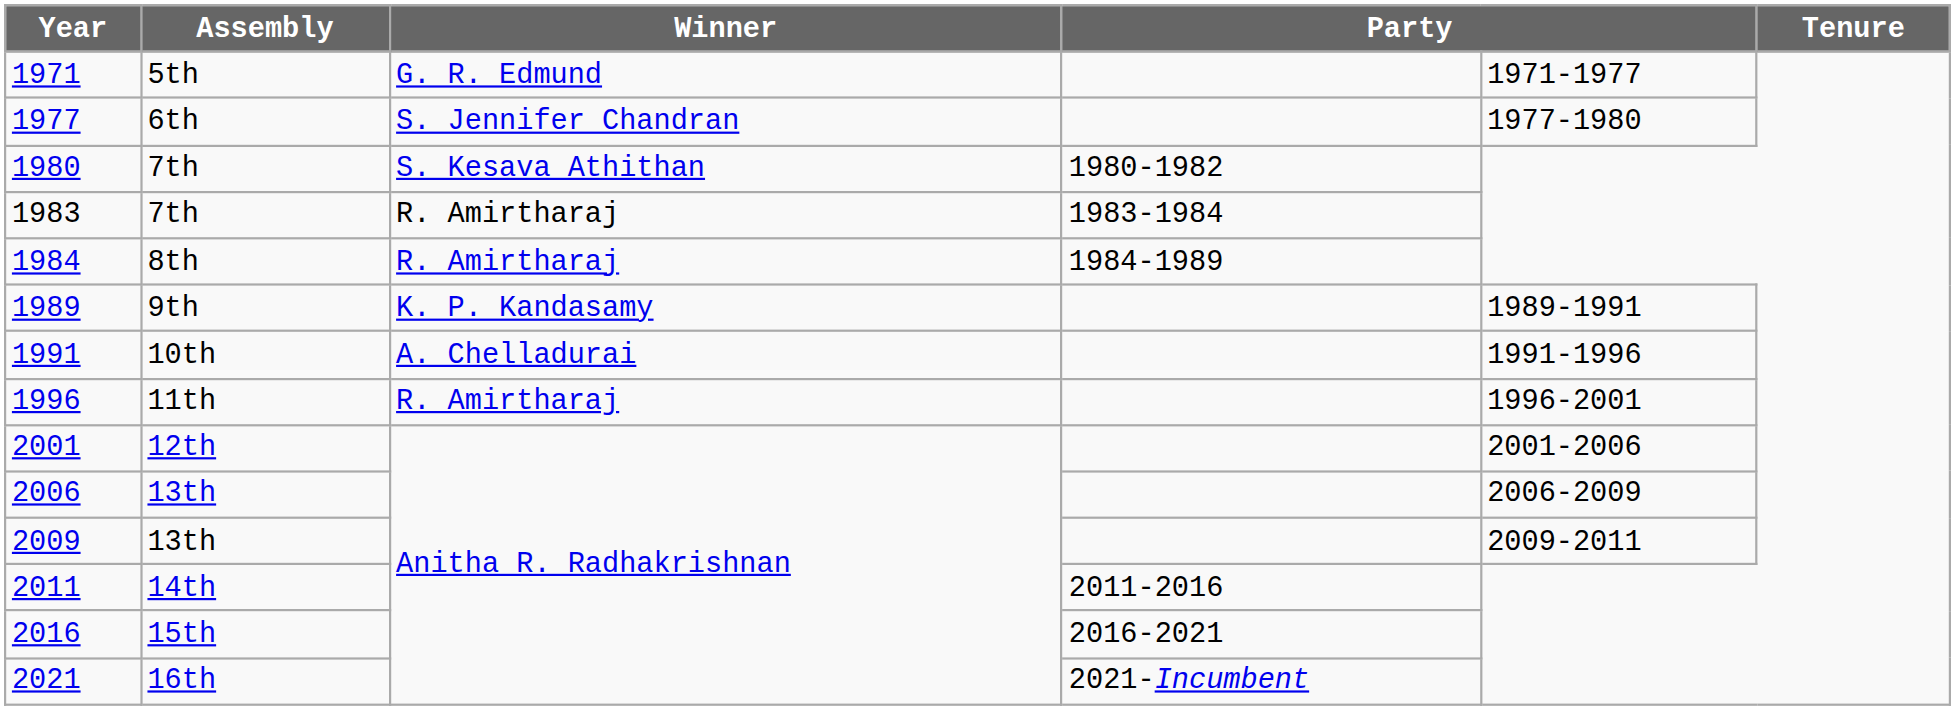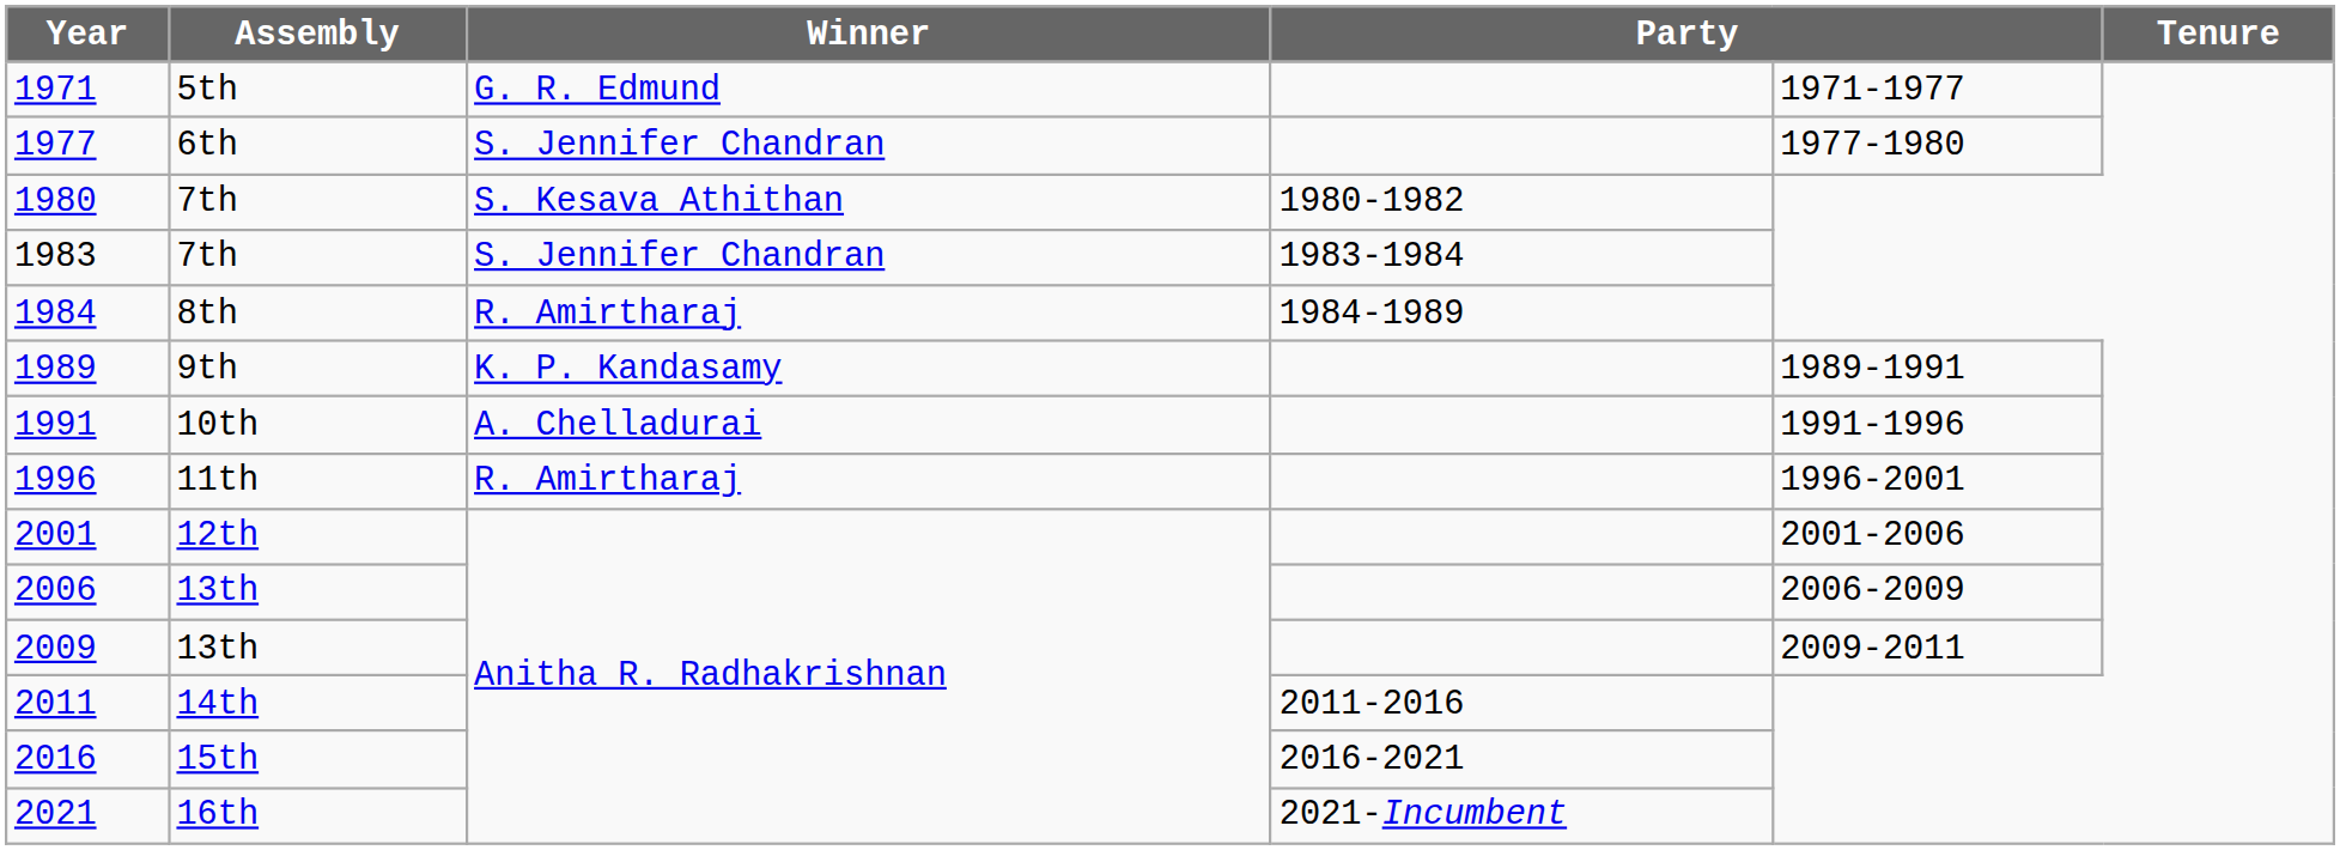 <table class="wikitable" width="70%">
 <tr>
 <th style="background-color:#666666; color:white">Year</th>
 <th style="background-color:#666666; color:white">Assembly</th>
 <th style="background-color:#666666; color:white">Winner</th>
 <th style="background-color:#666666; color:white" colspan="2">Party</th>
 <th style="background-color:#666666; color:white">Tenure</th>
 </tr>
 <tr>
 <td><a href='#'>1971</a></td>
 <td>5th</td>
 <td><a href='#'>G. R. Edmund</a></td>
 <td></td>
 <td>1971-1977</td>
 </tr>
 <tr>
 <td><a href='#'>1977</a></td>
 <td>6th</td>
 <td><a href='#'>S. Jennifer Chandran</a></td>
 <td></td>
 <td>1977-1980</td>
 </tr>
 <tr>
 <td><a href='#'>1980</a></td>
 <td>7th</td>
 <td><a href='#'>S. Kesava Athithan</a></td>
 <td>1980-1982</td>
 </tr>
 <tr>
 <td>1983</td>
 <td>7th</td>
-<td>R. Amirtharaj</td>
+<td><a href='#'>S. Jennifer Chandran</a></td>
 <td>1983-1984</td>
 </tr>
 <tr>
 <td><a href='#'>1984</a></td>
 <td>8th</td>
 <td><a href='#'>R. Amirtharaj</a></td>
 <td>1984-1989</td>
 </tr>
 <tr>
 <td><a href='#'>1989</a></td>
 <td>9th</td>
 <td><a href='#'>K. P. Kandasamy</a></td>
 <td></td>
 <td>1989-1991</td>
 </tr>
 <tr>
 <td><a href='#'>1991</a></td>
 <td>10th</td>
 <td><a href='#'>A. Chelladurai</a></td>
 <td></td>
 <td>1991-1996</td>
 </tr>
 <tr>
 <td><a href='#'>1996</a></td>
 <td>11th</td>
 <td><a href='#'>R. Amirtharaj</a></td>
 <td></td>
 <td>1996-2001</td>
 </tr>
 <tr>
 <td><a href='#'>2001</a></td>
 <td><a href='#'>12th</a></td>
 <td rowspan=7><a href='#'>Anitha R. Radhakrishnan</a></td>
 <td></td>
 <td>2001-2006</td>
 </tr>
 <tr>
 <td><a href='#'>2006</a></td>
 <td><a href='#'>13th</a></td>
 <td></td>
 <td>2006-2009</td>
 </tr>
 <tr>
 <td><a href='#'>2009</a></td>
 <td>13th</td>
 <td></td>
 <td>2009-2011</td>
 </tr>
 <tr>
 <td><a href='#'>2011</a></td>
 <td><a href='#'>14th</a></td>
 <td>2011-2016</td>
 </tr>
 <tr>
 <td><a href='#'>2016</a></td>
 <td><a href='#'>15th</a></td>
 <td>2016-2021</td>
 </tr>
 <tr>
 <td><a href='#'>2021</a></td>
 <td><a href='#'>16th</a></td>
 <td>2021-<em><a href='#'>Incumbent</a></em></td>
 </tr>
 </table>
